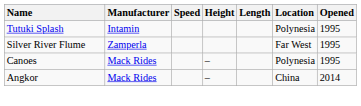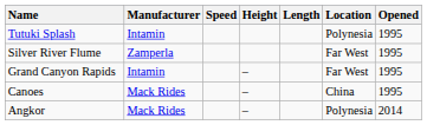 <table class="sortable wikitable">
 <tr style="background:#CEDAF2; border-bottom:1px solid black; border-top:1px solid black;">
 <th style="text-align:left; width:150px;">Name</th>
 <th style="text-align:left;">Manufacturer</th>
 <th style="text-align:left;">Speed</th>
 <th style="text-align:left;">Height</th>
 <th style="text-align:left;">Length</th>
 <th style="text-align:left;">Location</th>
 <th style="text-align:left;">Opened</th>
 </tr>
 <tr>
 <td><a href='#'>Tutuki Splash</a></td>
 <td><a href='#'>Intamin</a></td>
 <td></td>
 <td></td>
 <td></td>
 <td>Polynesia</td>
 <td>1995</td>
 </tr>
 <tr>
 <td>Silver River Flume</td>
 <td><a href='#'>Zamperla</a></td>
 <td></td>
 <td></td>
 <td></td>
 <td>Far West</td>
 <td>1995</td>
 </tr>
 <tr>
+<td>Grand Canyon Rapids</td>
+<td><a href='#'>Intamin</a></td>
+<td></td>
+<td>–</td>
+<td></td>
+<td>Far West</td>
+<td>1995</td>
+</tr>
+<tr>
 <td>Canoes</td>
 <td><a href='#'>Mack Rides</a></td>
 <td></td>
 <td>–</td>
 <td></td>
-<td>Polynesia</td>
+<td>China</td>
 <td>1995</td>
 </tr>
 <tr>
 <td>Angkor</td>
 <td><a href='#'>Mack Rides</a></td>
 <td></td>
 <td>–</td>
 <td></td>
-<td>China</td>
+<td>Polynesia</td>
 <td>2014</td>
 </tr>
 </table>
